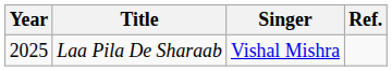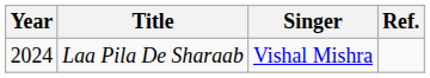 <table class="wikitable sortable">
 <tr>
 <th>Year</th>
 <th>Title</th>
 <th>Singer</th>
 <th class="unsortable">Ref.</th>
 </tr>
 <tr>
-<td>2025</td>
+<td>2024</td>
 <td><em>Laa Pila De Sharaab</em></td>
 <td><a href='#'>Vishal Mishra</a></td>
 <td></td>
 </tr>
 </table>
